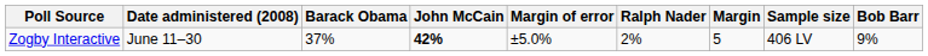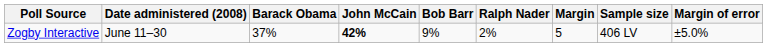 <table class="wikitable collapsible">
 <tr>
 <th>Poll Source</th>
 <th>Date administered (2008)</th>
 <th>Barack Obama</th>
 <th>John McCain</th>
-<th>Margin of error</th>
+<th>Bob Barr</th>
 <th>Ralph Nader</th>
 <th>Margin</th>
 <th>Sample size</th>
-<th>Bob Barr</th>
+<th>Margin of error</th>
 </tr>
 <tr>
 <td><a href='#'>Zogby Interactive</a></td>
 <td>June 11–30</td>
 <td>37%</td>
 <td><strong>42%</strong></td>
-<td>±5.0%</td>
+<td>9%</td>
 <td>2%</td>
 <td>5</td>
 <td>406 LV</td>
-<td>9%</td>
+<td>±5.0%</td>
 </tr>
 </table>
